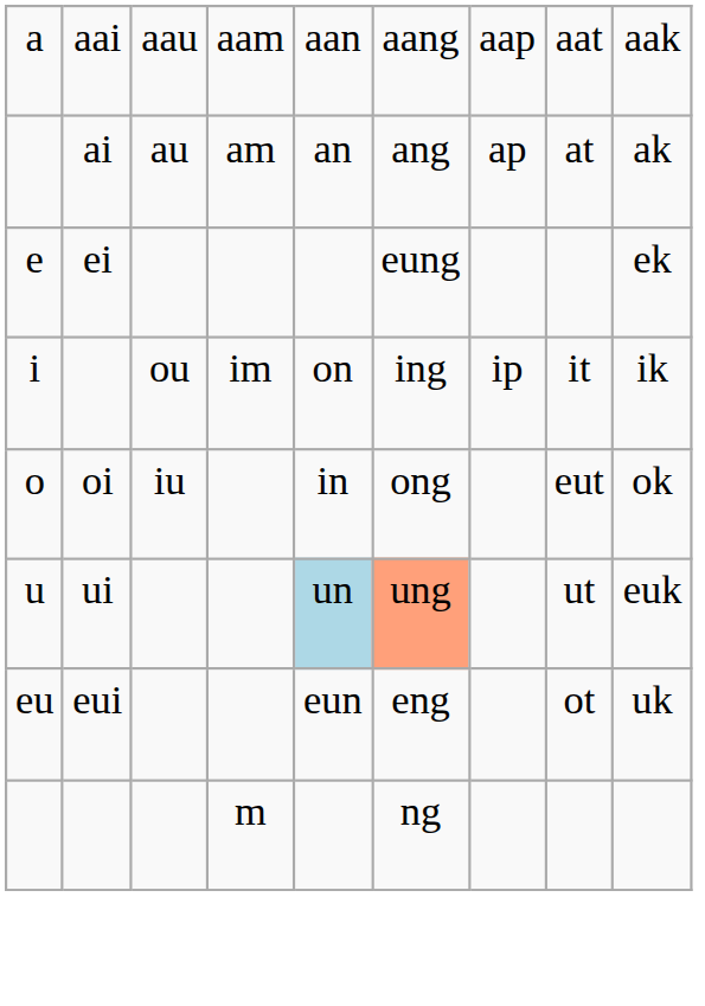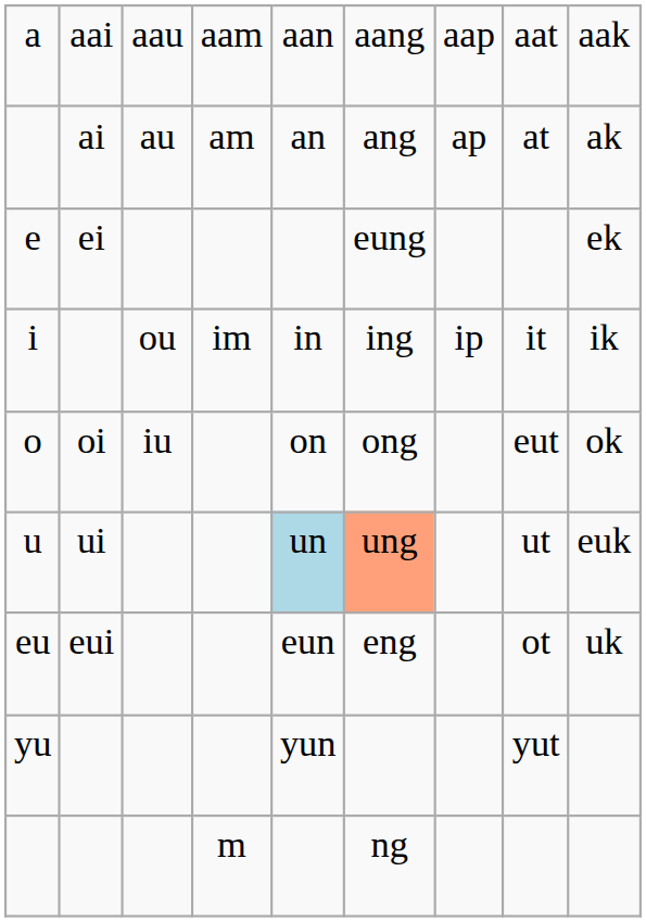 <table class="wikitable" style="text-align: center">
 <tr>
 <td>a<br><br></td>
 <td>aai<br><br></td>
 <td>aau<br><br></td>
 <td>aam<br><br></td>
 <td>aan<br><br></td>
 <td>aang<br><br></td>
 <td>aap<br><br></td>
 <td>aat<br><br></td>
 <td>aak<br><br></td>
 </tr>
 <tr>
 <td> </td>
 <td>ai<br><br></td>
 <td>au<br><br></td>
 <td>am<br><br></td>
 <td>an<br><br></td>
 <td>ang<br><br></td>
 <td>ap<br><br></td>
 <td>at<br><br></td>
 <td>ak<br><br></td>
 </tr>
 <tr>
 <td>e<br><br></td>
 <td>ei<br><br></td>
 <td> </td>
 <td> </td>
 <td> </td>
 <td>eung<br><br></td>
 <td> </td>
 <td> </td>
 <td>ek<br><br></td>
 </tr>
 <tr>
 <td>i<br><br></td>
 <td> </td>
 <td>ou<br><br></td>
 <td>im<br><br></td>
-<td>on<br><br></td>
+<td>in<br><br></td>
 <td>ing<br><br></td>
 <td>ip<br><br></td>
 <td>it<br><br></td>
 <td>ik<br><br></td>
 </tr>
 <tr>
 <td>o<br><br></td>
 <td>oi<br><br></td>
 <td>iu<br><br></td>
 <td> </td>
-<td>in<br><br></td>
+<td>on<br><br></td>
 <td>ong<br><br></td>
 <td> </td>
 <td>eut<br><br></td>
 <td>ok<br><br></td>
 </tr>
 <tr>
 <td>u<br><br></td>
 <td>ui<br><br></td>
 <td> </td>
 <td> </td>
 <td style="background: lightblue;">un<br><br></td>
 <td style="background: lightsalmon;">ung<br><br></td>
 <td> </td>
 <td>ut<br><br></td>
 <td>euk<br><br></td>
 </tr>
 <tr>
 <td>eu<br><br></td>
 <td>eui<br><br></td>
 <td> </td>
 <td> </td>
 <td>eun<br><br></td>
 <td>eng<br><br></td>
 <td> </td>
 <td>ot<br><br></td>
 <td>uk<br><br></td>
 </tr>
 <tr>
+<td>yu<br><br></td>
+<td> </td>
+<td> </td>
+<td> </td>
+<td>yun<br><br></td>
+<td> </td>
+<td> </td>
+<td>yut<br><br></td>
+<td> </td>
+</tr>
+<tr>
 <td> </td>
 <td> </td>
 <td> </td>
 <td>m<br><br></td>
 <td> </td>
 <td>ng<br><br></td>
 <td> </td>
 <td> </td>
 <td> </td>
 </tr>
 </table>
